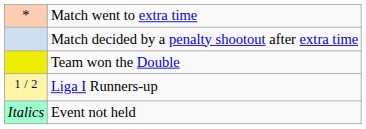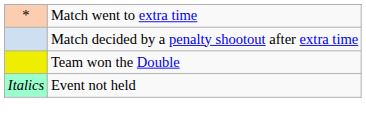 <table class="wikitable">
 <tr>
 <td align=center style="background-color:#FBCEB1">*</td>
 <td>Match went to <a href='#'>extra time</a></td>
 </tr>
 <tr>
 <td align=center style="background-color:#cedff2"></td>
 <td>Match decided by a <a href='#'>penalty shootout</a> after <a href='#'>extra time</a></td>
 </tr>
 <tr>
 <td bgcolor="#eeee00" align="center"></td>
 <td>Team won the <a href='#'>Double</a></td>
 </tr>
 <tr>
-<td align=center style="background-color:#fff4a7"><sup>1</sup> <sup>/</sup> <sup>2</sup></td>
-<td><a href='#'>Liga I</a> Runners-up</td>
-</tr>
-<tr>
 <td align=center style="background-color:#9FC"><em>Italics</em></td>
 <td>Event not held</td>
 </tr>
 </table>
